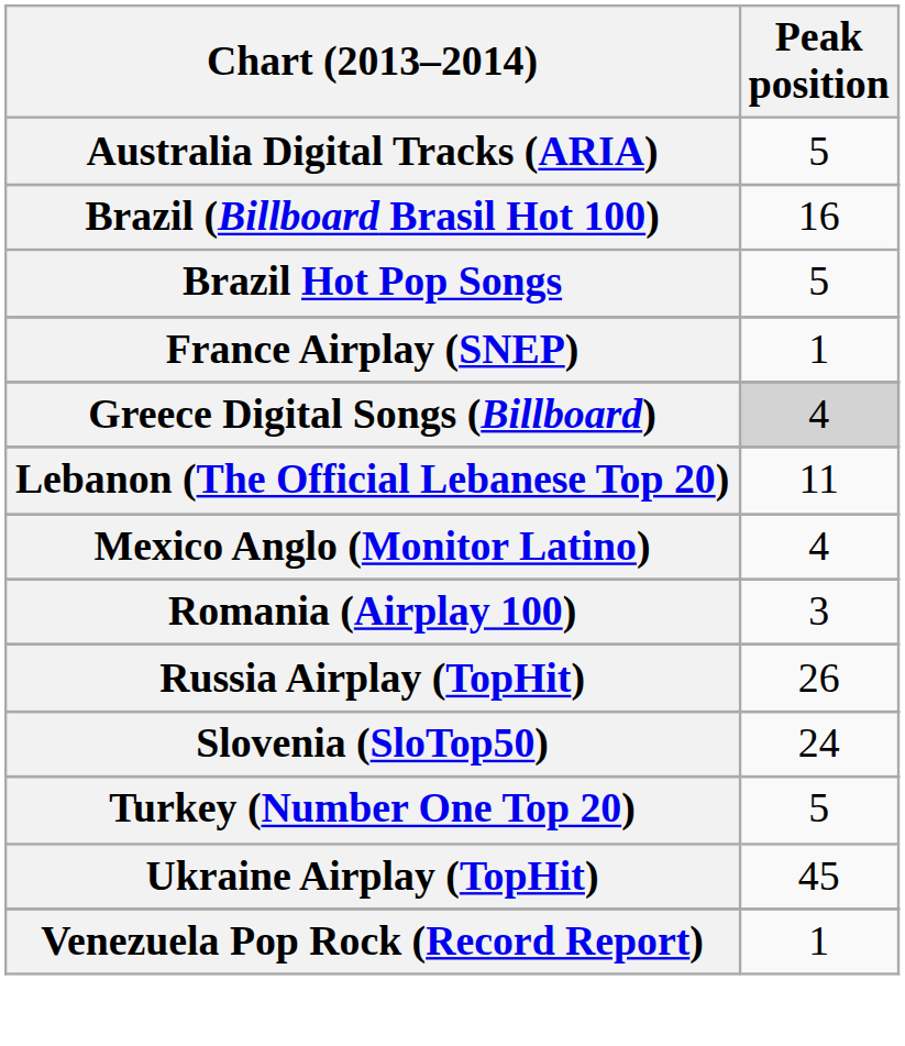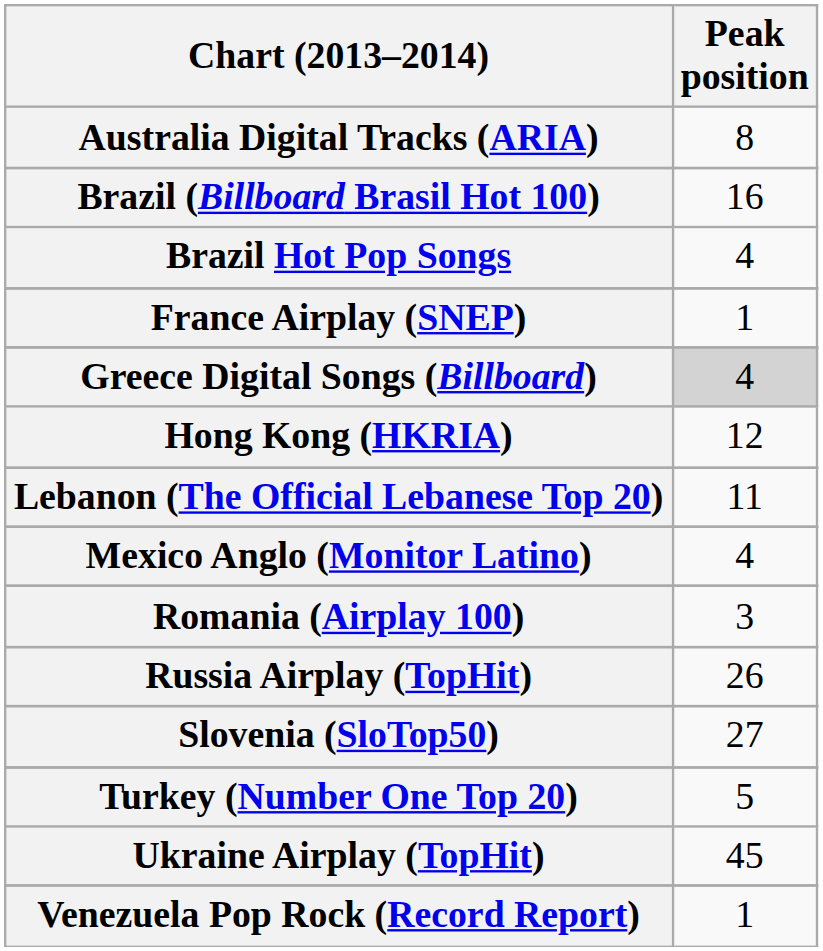 <table class="wikitable sortable plainrowheaders" style="text-align:center">
 <tr>
 <th scope="col">Chart (2013–2014)</th>
 <th scope="col">Peak<br>position</th>
 </tr>
 <tr>
 <th scope="row">Australia Digital Tracks (<a href='#'>ARIA</a>)</th>
-<td>5</td>
+<td>8</td>
 </tr>
 <tr>
 </tr>
 <tr>
 </tr>
 <tr>
 </tr>
 <tr>
 </tr>
 <tr>
 <th scope="row">Brazil (<a href='#'><em>Billboard</em> Brasil Hot 100</a>)</th>
 <td>16</td>
 </tr>
 <tr>
 <th scope="row">Brazil <a href='#'>Hot Pop Songs</a></th>
-<td>5</td>
+<td>4</td>
 </tr>
 <tr>
 </tr>
 <tr>
 </tr>
 <tr>
 </tr>
 <tr>
 </tr>
 <tr>
 </tr>
 <tr>
 </tr>
 <tr>
 </tr>
 <tr>
 </tr>
 <tr>
 </tr>
 <tr>
 </tr>
 <tr>
 </tr>
 <tr>
 <th scope="row">France Airplay (<a href='#'>SNEP</a>)</th>
 <td style="text-align:center;">1</td>
 </tr>
 <tr>
 </tr>
 <tr>
 <th scope="row">Greece Digital Songs (<em><a href='#'>Billboard</a></em>)</th>
 <td style="background: lightgrey;">4</td>
+</tr>
+<tr>
+<th scope="row">Hong Kong (<a href='#'>HKRIA</a>)</th>
+<td style="text-align:center;">12</td>
 </tr>
 <tr>
 </tr>
 <tr>
 </tr>
 <tr>
 </tr>
 <tr>
 </tr>
 <tr>
 </tr>
 <tr>
 </tr>
 <tr>
 <th scope="row">Lebanon (<a href='#'>The Official Lebanese Top 20</a>)</th>
 <td>11</td>
 </tr>
 <tr>
 </tr>
 <tr>
 <th scope="row">Mexico Anglo (<a href='#'>Monitor Latino</a>)</th>
 <td>4</td>
 </tr>
 <tr>
 </tr>
 <tr>
 </tr>
 <tr>
 </tr>
 <tr>
 </tr>
 <tr>
 </tr>
 <tr>
 </tr>
 <tr>
 <th scope="row">Romania (<a href='#'>Airplay 100</a>)</th>
 <td>3</td>
 </tr>
 <tr>
 </tr>
 <tr>
 <th scope="row">Russia Airplay (<a href='#'>TopHit</a>)</th>
 <td>26</td>
 </tr>
 <tr>
 </tr>
 <tr>
 </tr>
 <tr>
 </tr>
 <tr>
 <th scope="row">Slovenia (<a href='#'>SloTop50</a>)</th>
-<td>24</td>
+<td>27</td>
 </tr>
 <tr>
 </tr>
 <tr>
 </tr>
 <tr>
 </tr>
 <tr>
 </tr>
 <tr>
 <th scope="row">Turkey (<a href='#'>Number One Top 20</a>)</th>
 <td align="center">5</td>
 </tr>
 <tr>
 <th scope="row">Ukraine Airplay (<a href='#'>TopHit</a>)</th>
 <td>45</td>
 </tr>
 <tr>
 </tr>
 <tr>
 </tr>
 <tr>
 </tr>
 <tr>
 </tr>
 <tr>
 </tr>
 <tr>
 </tr>
 <tr>
 </tr>
 <tr>
 </tr>
 <tr>
 </tr>
 <tr>
 </tr>
 <tr>
 <th scope="row">Venezuela Pop Rock (<a href='#'>Record Report</a>)</th>
 <td>1</td>
 </tr>
 </table>
